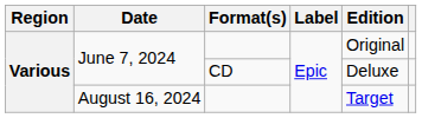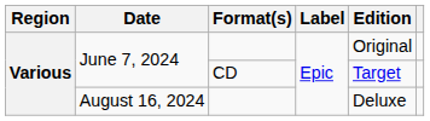 <table class="wikitable plainrowheaders">
 <tr>
 <th scope="col">Region</th>
 <th scope="col">Date</th>
 <th scope="col">Format(s)</th>
 <th scope="col">Label</th>
 <th scope="col">Edition</th>
 <th scope="col"></th>
 </tr>
 <tr>
 <th scope="row" rowspan="3">Various</th>
 <td rowspan="2">June 7, 2024</td>
 <td></td>
 <td rowspan="3"><a href='#'>Epic</a></td>
 <td>Original</td>
 <td align="center"></td>
 </tr>
 <tr>
 <td>CD</td>
-<td>Deluxe</td>
+<td><a href='#'>Target</a></td>
 <td align="center"></td>
 </tr>
 <tr>
 <td>August 16, 2024</td>
 <td></td>
-<td><a href='#'>Target</a></td>
+<td>Deluxe</td>
 <td align="center"></td>
 </tr>
 </table>
